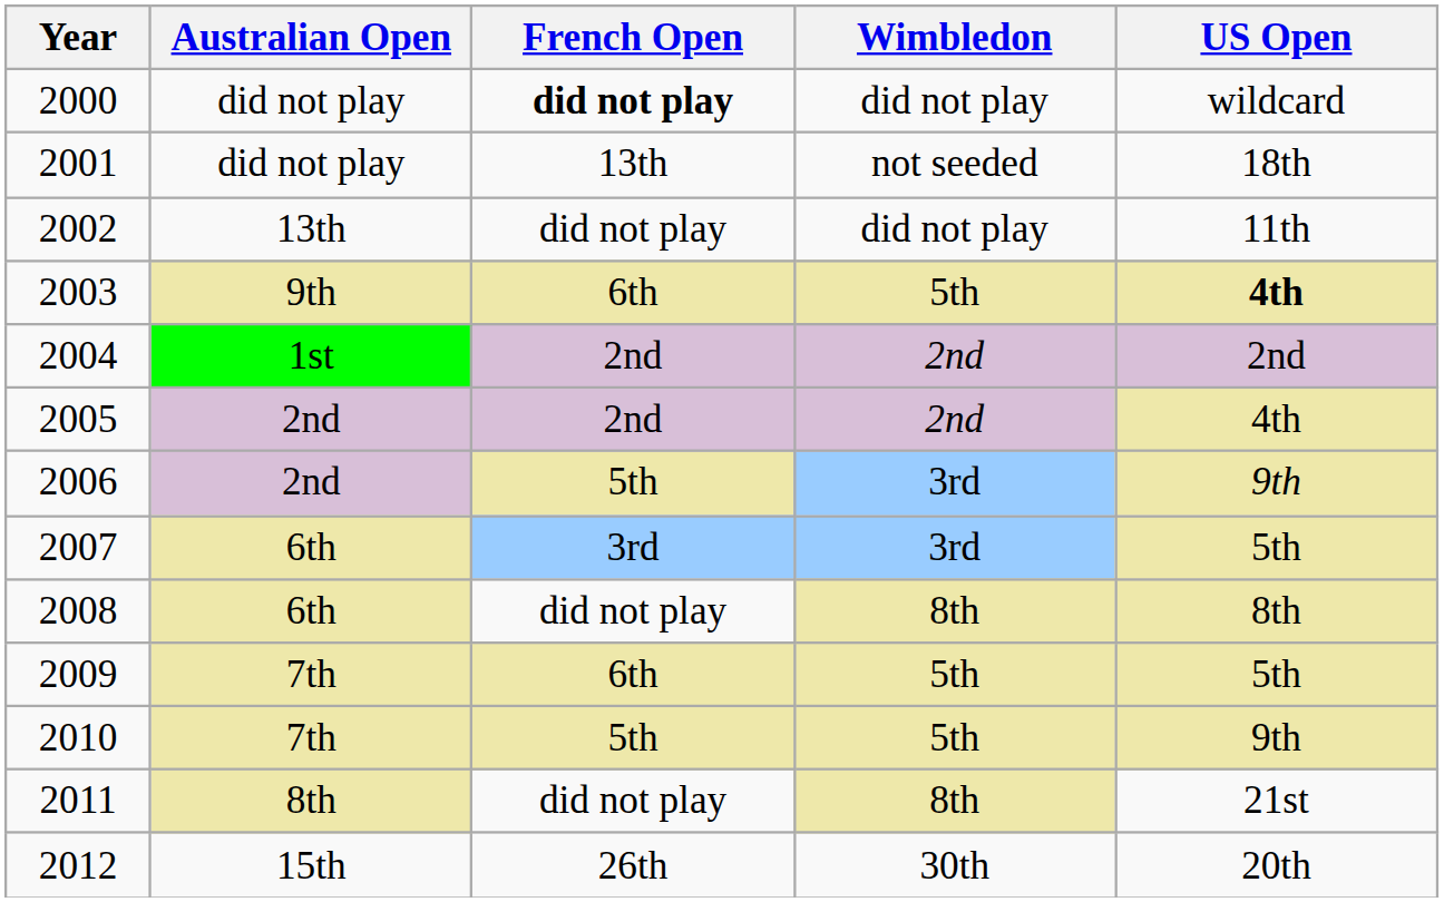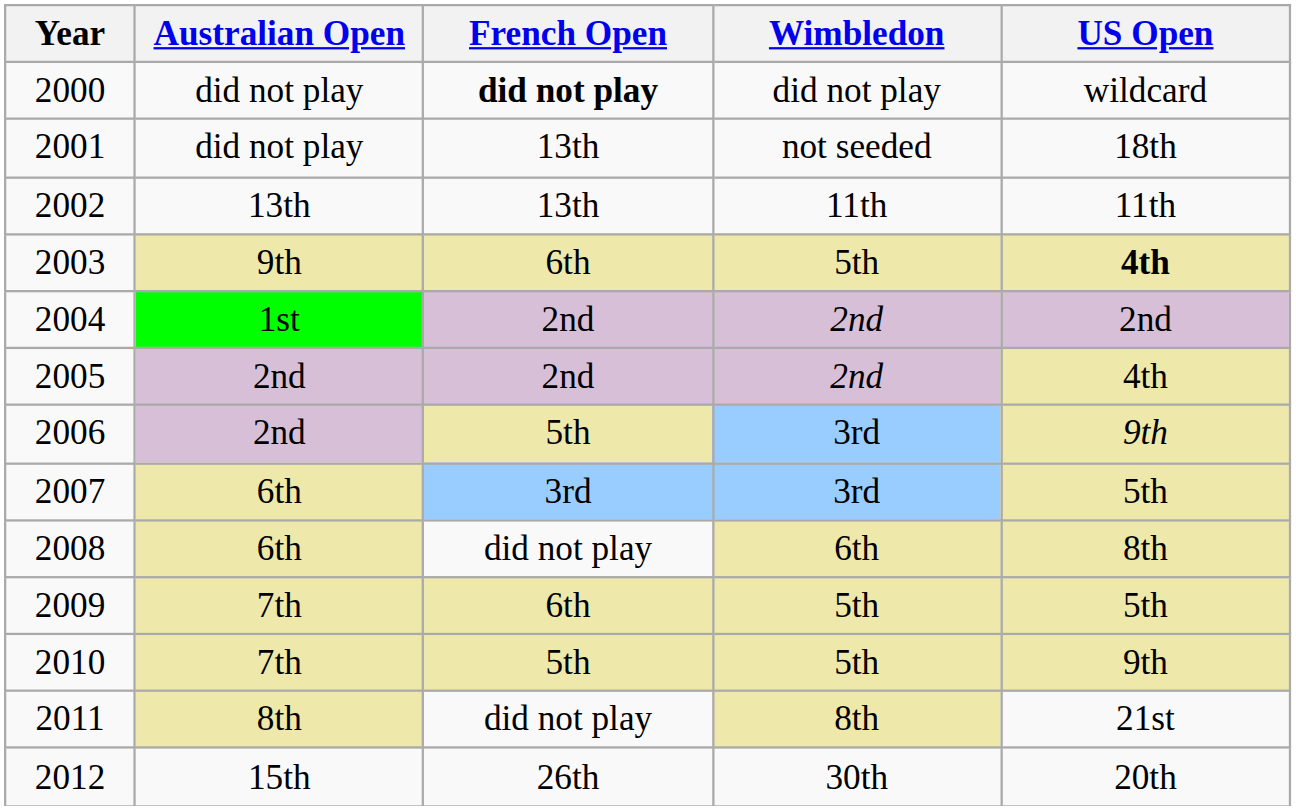 <table class=wikitable style=font-size:97%;text-align:center>
 <tr>
 <th width=50>Year</th>
 <th width=120><a href='#'>Australian Open</a></th>
 <th width=120><a href='#'>French Open</a></th>
 <th width=120><a href='#'>Wimbledon</a></th>
 <th width=120><a href='#'>US Open</a></th>
 </tr>
 <tr>
 <td>2000</td>
 <td>did not play</td>
 <td><strong>did not play</strong></td>
 <td>did not play</td>
 <td>wildcard</td>
 </tr>
 <tr>
 <td>2001</td>
 <td>did not play</td>
 <td>13th</td>
 <td>not seeded</td>
 <td>18th</td>
 </tr>
 <tr>
 <td>2002</td>
 <td>13th</td>
-<td>did not play</td>
-<td>did not play</td>
+<td>13th</td>
+<td>11th</td>
 <td>11th</td>
 </tr>
 <tr>
 <td>2003</td>
 <td bgcolor=eee8aa>9th</td>
 <td bgcolor=eee8aa>6th</td>
 <td bgcolor=eee8aa>5th</td>
 <td bgcolor=eee8aa><strong>4th</strong></td>
 </tr>
 <tr>
 <td>2004</td>
 <td bgcolor=lime>1st</td>
 <td bgcolor=thistle>2nd</td>
 <td bgcolor=thistle><em>2nd</em></td>
 <td bgcolor=thistle>2nd</td>
 </tr>
 <tr>
 <td>2005</td>
 <td bgcolor=thistle>2nd</td>
 <td bgcolor=thistle>2nd</td>
 <td bgcolor=thistle><em>2nd</em></td>
 <td bgcolor=eee8aa>4th</td>
 </tr>
 <tr>
 <td>2006</td>
 <td bgcolor=thistle>2nd</td>
 <td bgcolor=eee8aa>5th</td>
 <td bgcolor=99ccff>3rd</td>
 <td bgcolor=eee8aa><em>9th</em></td>
 </tr>
 <tr>
 <td>2007</td>
 <td bgcolor=eee8aa>6th</td>
 <td bgcolor=99ccff>3rd</td>
 <td bgcolor=99ccff>3rd</td>
 <td bgcolor=eee8aa>5th</td>
 </tr>
 <tr>
 <td>2008</td>
 <td bgcolor=eee8aa>6th</td>
 <td>did not play</td>
-<td bgcolor=eee8aa>8th</td>
+<td bgcolor=eee8aa>6th</td>
 <td bgcolor=eee8aa>8th</td>
 </tr>
 <tr>
 <td>2009</td>
 <td bgcolor=eee8aa>7th</td>
 <td bgcolor=eee8aa>6th</td>
 <td bgcolor=eee8aa>5th</td>
 <td bgcolor=eee8aa>5th</td>
 </tr>
 <tr>
 <td>2010</td>
 <td bgcolor=eee8aa>7th</td>
 <td bgcolor=eee8aa>5th</td>
 <td bgcolor=eee8aa>5th</td>
 <td bgcolor=eee8aa>9th</td>
 </tr>
 <tr>
 <td>2011</td>
 <td bgcolor=eee8aa>8th</td>
 <td>did not play</td>
 <td bgcolor=eee8aa>8th</td>
 <td>21st</td>
 </tr>
 <tr>
 <td>2012</td>
 <td>15th</td>
 <td>26th</td>
 <td>30th</td>
 <td>20th</td>
 </tr>
 </table>
